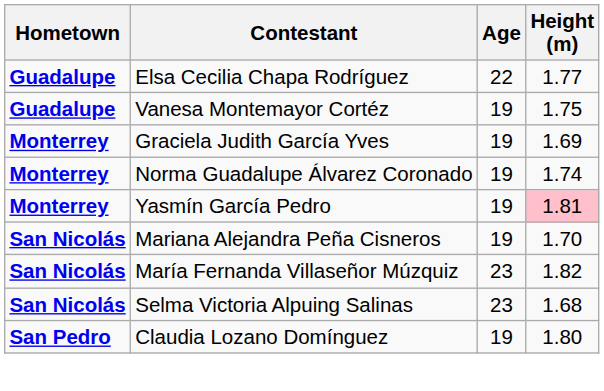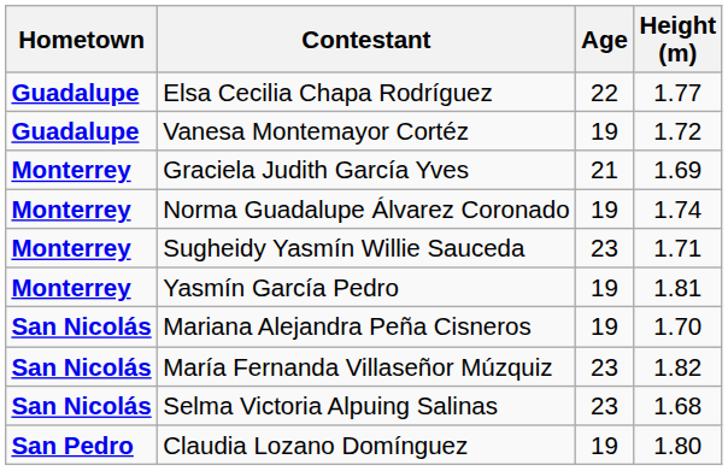 <table class="wikitable sortable" style="font-size: 95%;">
 <tr>
 <th>Hometown</th>
 <th>Contestant</th>
 <th>Age</th>
 <th>Height<br> (m)</th>
 </tr>
 <tr>
 <td><strong><a href='#'>Guadalupe</a></strong></td>
 <td>Elsa Cecilia Chapa Rodríguez</td>
 <td align="center">22</td>
 <td align="center">1.77</td>
 </tr>
 <tr>
 <td><strong><a href='#'>Guadalupe</a></strong></td>
 <td>Vanesa Montemayor Cortéz</td>
 <td align="center">19</td>
-<td align="center">1.75</td>
+<td align="center">1.72</td>
 </tr>
 <tr>
 <td><strong><a href='#'>Monterrey</a></strong></td>
 <td>Graciela Judith García Yves</td>
-<td align="center">19</td>
+<td align="center">21</td>
 <td align="center">1.69</td>
 </tr>
 <tr>
 <td><strong><a href='#'>Monterrey</a></strong></td>
 <td>Norma Guadalupe Álvarez Coronado </td>
 <td align="center">19</td>
 <td align="center">1.74</td>
 </tr>
 <tr>
 <td><strong><a href='#'>Monterrey</a></strong></td>
+<td>Sugheidy Yasmín Willie Sauceda</td>
+<td align="center">23</td>
+<td align="center">1.71</td>
+</tr>
+<tr>
+<td><strong><a href='#'>Monterrey</a></strong></td>
 <td>Yasmín García Pedro</td>
 <td align="center">19</td>
-<td align="center" style="background: pink;">1.81</td>
+<td align="center">1.81</td>
 </tr>
 <tr>
 <td><strong><a href='#'>San Nicolás</a></strong></td>
 <td>Mariana Alejandra Peña Cisneros</td>
 <td align="center">19</td>
 <td align="center">1.70</td>
 </tr>
 <tr>
 <td><strong><a href='#'>San Nicolás</a></strong></td>
 <td>María Fernanda Villaseñor Múzquiz</td>
 <td align="center">23</td>
 <td align="center">1.82</td>
 </tr>
 <tr>
 <td><strong><a href='#'>San Nicolás</a></strong></td>
 <td>Selma Victoria Alpuing Salinas</td>
 <td align="center">23</td>
 <td align="center">1.68</td>
 </tr>
 <tr>
 <td><strong><a href='#'>San Pedro</a></strong></td>
 <td>Claudia Lozano Domínguez </td>
 <td align="center">19</td>
 <td align="center">1.80</td>
 </tr>
 </table>
